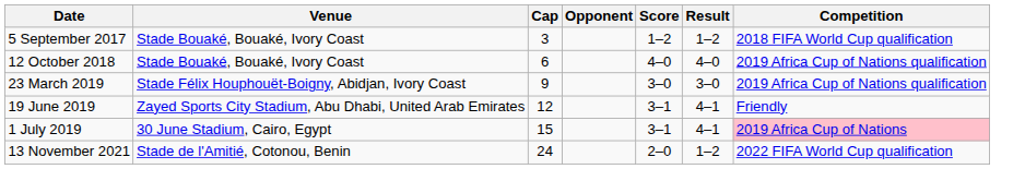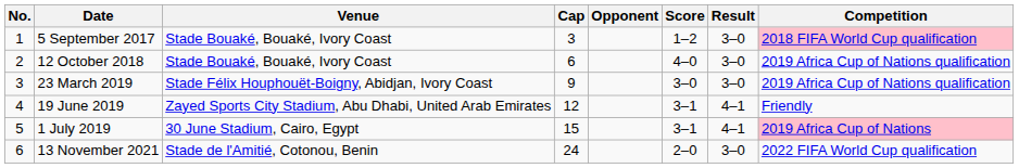 <table class="wikitable sortable">
 <tr>
+<th>No.</th>
 <th>Date</th>
 <th>Venue</th>
 <th>Cap</th>
 <th>Opponent</th>
 <th>Score</th>
 <th>Result</th>
 <th>Competition</th>
 </tr>
 <tr>
+<td align=center>1</td>
 <td>5 September 2017</td>
 <td><a href='#'>Stade Bouaké</a>, Bouaké, Ivory Coast</td>
 <td align=center>3</td>
 <td></td>
 <td align=center>1–2</td>
-<td align=center>1–2</td>
-<td><a href='#'>2018 FIFA World Cup qualification</a></td>
+<td align=center>3–0</td>
+<td style="background: pink;"><a href='#'>2018 FIFA World Cup qualification</a></td>
 </tr>
 <tr>
+<td align=center>2</td>
 <td>12 October 2018</td>
 <td><a href='#'>Stade Bouaké</a>, Bouaké, Ivory Coast</td>
 <td align=center>6</td>
 <td></td>
 <td align=center>4–0</td>
-<td align=center>4–0</td>
+<td align=center>3–0</td>
 <td><a href='#'>2019 Africa Cup of Nations qualification</a></td>
 </tr>
 <tr>
+<td align=center>3</td>
 <td>23 March 2019</td>
 <td><a href='#'>Stade Félix Houphouët-Boigny</a>, Abidjan, Ivory Coast</td>
 <td align=center>9</td>
 <td></td>
 <td align=center>3–0</td>
 <td align=center>3–0</td>
 <td><a href='#'>2019 Africa Cup of Nations qualification</a></td>
 </tr>
 <tr>
+<td align=center>4</td>
 <td>19 June 2019</td>
 <td><a href='#'>Zayed Sports City Stadium</a>, Abu Dhabi, United Arab Emirates</td>
 <td align=center>12</td>
 <td></td>
 <td align=center>3–1</td>
 <td align=center>4–1</td>
 <td><a href='#'>Friendly</a></td>
 </tr>
 <tr>
+<td align=center>5</td>
 <td>1 July 2019</td>
 <td><a href='#'>30 June Stadium</a>, Cairo, Egypt</td>
 <td align=center>15</td>
 <td></td>
 <td align=center>3–1</td>
 <td align=center>4–1</td>
 <td style="background: pink;"><a href='#'>2019 Africa Cup of Nations</a></td>
 </tr>
 <tr>
+<td align=center>6</td>
 <td>13 November 2021</td>
 <td><a href='#'>Stade de l'Amitié</a>, Cotonou, Benin</td>
 <td align=center>24</td>
 <td></td>
 <td align=center>2–0</td>
-<td align=center>1–2</td>
+<td align=center>3–0</td>
 <td><a href='#'>2022 FIFA World Cup qualification</a></td>
 </tr>
 </table>
